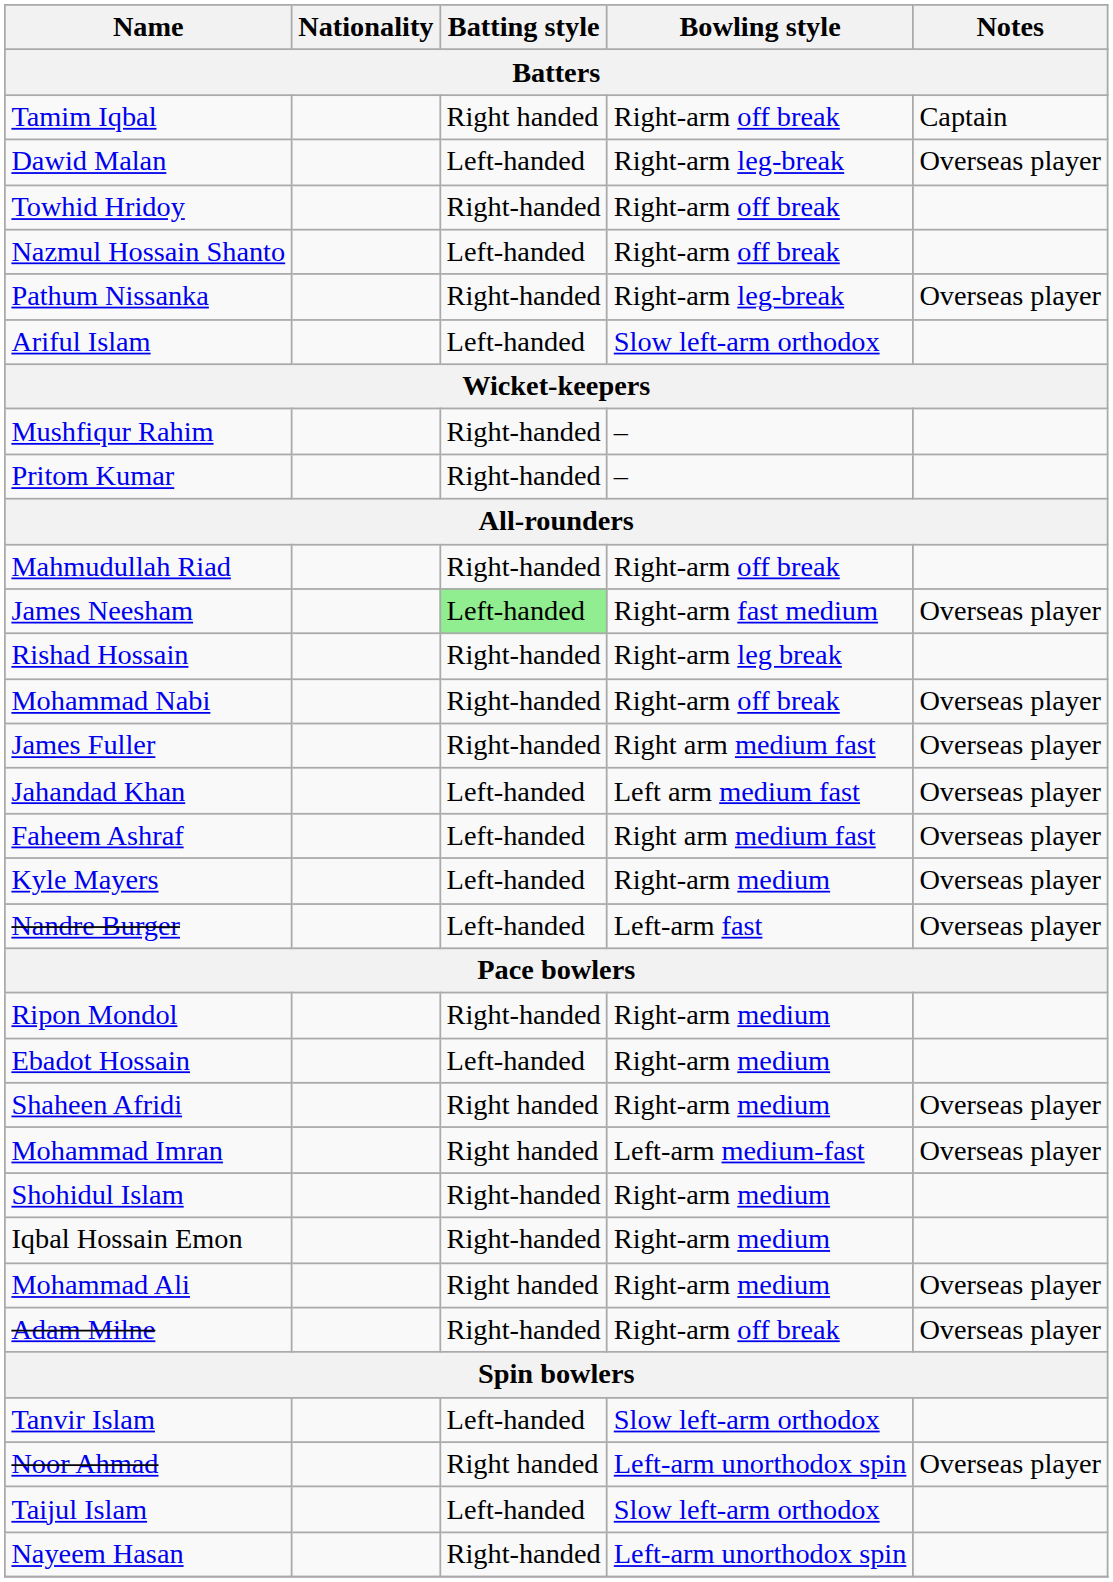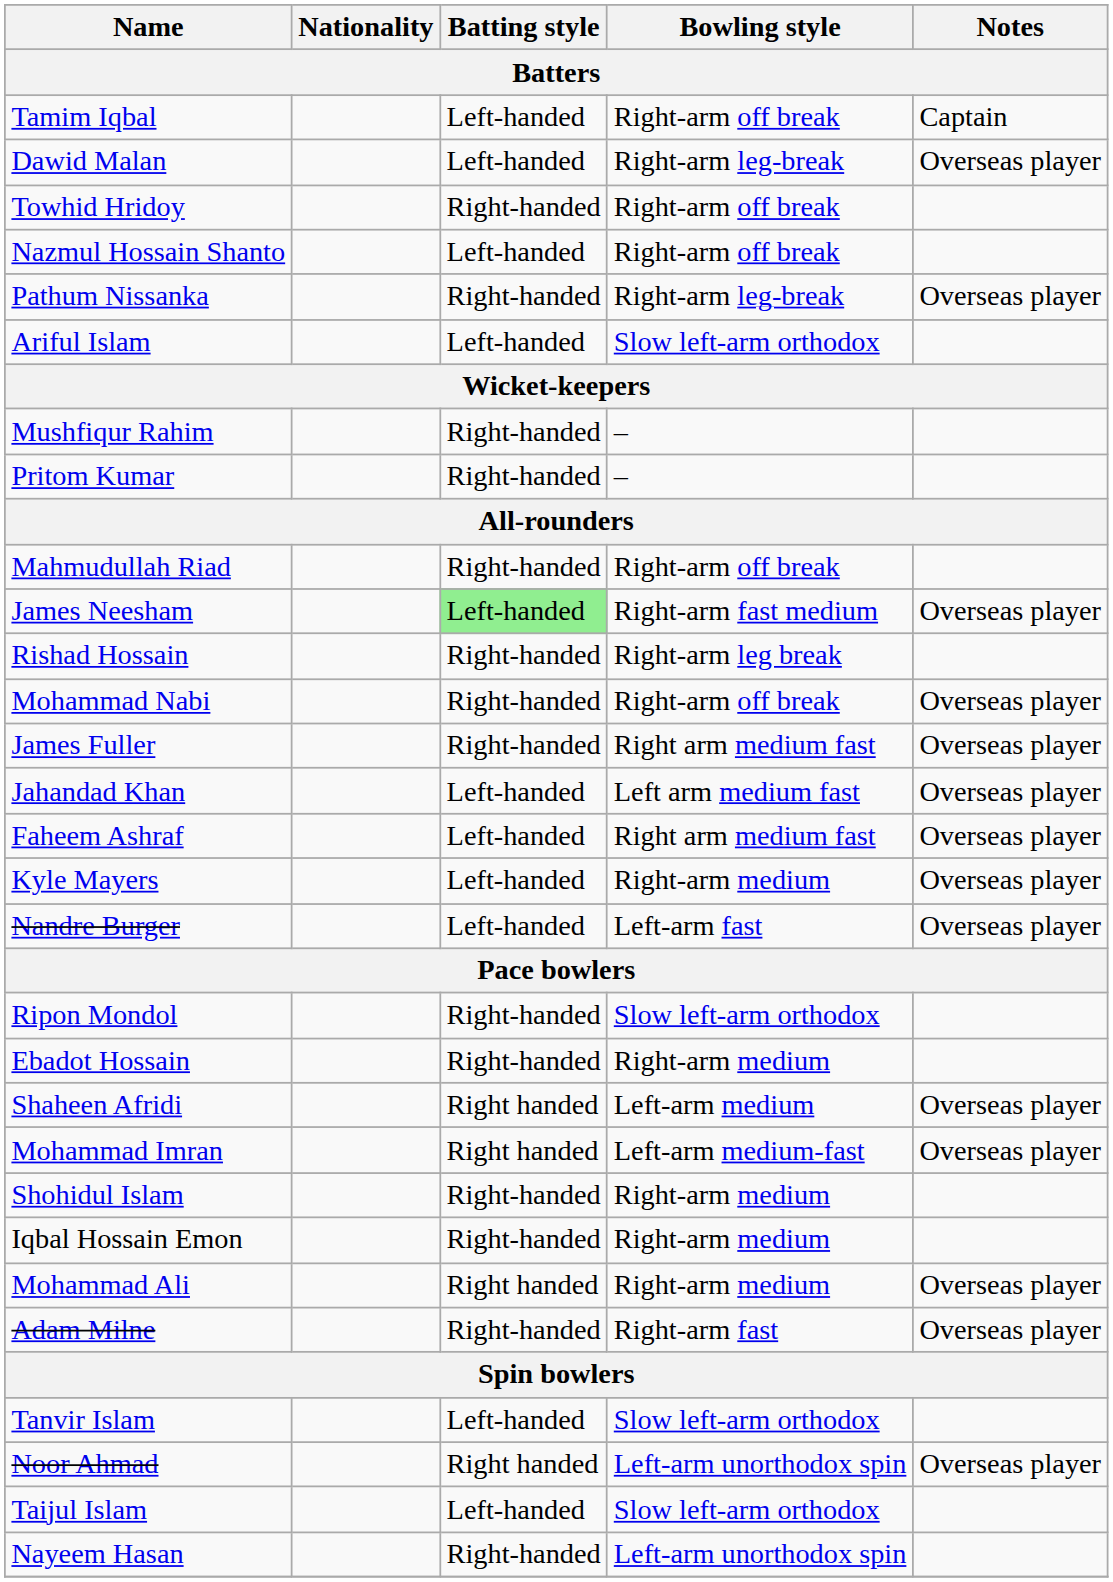 <table class="wikitable">
 <tr>
 <th>Name</th>
 <th>Nationality</th>
 <th>Batting style</th>
 <th>Bowling style</th>
 <th>Notes</th>
 </tr>
 <tr>
 <th colspan="5">Batters</th>
 </tr>
 <tr>
 <td><a href='#'>Tamim Iqbal</a></td>
 <td></td>
-<td>Right handed</td>
+<td>Left-handed</td>
 <td>Right-arm <a href='#'>off break</a></td>
 <td>Captain</td>
 </tr>
 <tr>
 <td><a href='#'>Dawid Malan</a></td>
 <td></td>
 <td>Left-handed</td>
 <td>Right-arm <a href='#'>leg-break</a></td>
 <td>Overseas player</td>
 </tr>
 <tr>
 <td><a href='#'>Towhid Hridoy</a></td>
 <td></td>
 <td>Right-handed</td>
 <td>Right-arm <a href='#'>off break</a></td>
 <td></td>
 </tr>
 <tr>
 <td><a href='#'>Nazmul Hossain Shanto</a></td>
 <td></td>
 <td>Left-handed</td>
 <td>Right-arm <a href='#'>off break</a></td>
 <td></td>
 </tr>
 <tr>
 <td><a href='#'>Pathum Nissanka</a></td>
 <td></td>
 <td>Right-handed</td>
 <td>Right-arm <a href='#'>leg-break</a></td>
 <td>Overseas player</td>
 </tr>
 <tr>
 <td><a href='#'>Ariful Islam</a></td>
 <td></td>
 <td>Left-handed</td>
 <td><a href='#'>Slow left-arm orthodox</a></td>
 <td></td>
 </tr>
 <tr>
 <th colspan="5">Wicket-keepers</th>
 </tr>
 <tr>
 <td><a href='#'>Mushfiqur Rahim</a></td>
 <td></td>
 <td>Right-handed</td>
 <td>–</td>
 <td></td>
 </tr>
 <tr>
 <td><a href='#'>Pritom Kumar</a></td>
 <td></td>
 <td>Right-handed</td>
 <td>–</td>
 <td></td>
 </tr>
 <tr>
 <th colspan="5">All-rounders</th>
 </tr>
 <tr>
 <td><a href='#'>Mahmudullah Riad</a></td>
 <td></td>
 <td>Right-handed</td>
 <td>Right-arm <a href='#'>off break</a></td>
 <td></td>
 </tr>
 <tr>
 <td><a href='#'>James Neesham</a></td>
 <td></td>
 <td style="background: lightgreen;">Left-handed</td>
 <td>Right-arm <a href='#'>fast medium</a></td>
 <td>Overseas player</td>
 </tr>
 <tr>
 <td><a href='#'>Rishad Hossain</a></td>
 <td></td>
 <td>Right-handed</td>
 <td>Right-arm <a href='#'>leg break</a></td>
 <td></td>
 </tr>
 <tr>
 <td><a href='#'>Mohammad Nabi</a></td>
 <td></td>
 <td>Right-handed</td>
 <td>Right-arm <a href='#'>off break</a></td>
 <td>Overseas player</td>
 </tr>
 <tr>
 <td><a href='#'>James Fuller</a></td>
 <td></td>
 <td>Right-handed</td>
 <td>Right arm <a href='#'>medium fast</a></td>
 <td>Overseas player</td>
 </tr>
 <tr>
 <td><a href='#'>Jahandad Khan</a></td>
 <td></td>
 <td>Left-handed</td>
 <td>Left arm <a href='#'>medium fast</a></td>
 <td>Overseas player</td>
 </tr>
 <tr>
 <td><a href='#'>Faheem Ashraf</a></td>
 <td></td>
 <td>Left-handed</td>
 <td>Right arm <a href='#'>medium fast</a></td>
 <td>Overseas player</td>
 </tr>
 <tr>
 <td><a href='#'>Kyle Mayers</a></td>
 <td></td>
 <td>Left-handed</td>
 <td>Right-arm <a href='#'>medium</a></td>
 <td>Overseas player</td>
 </tr>
 <tr>
 <td><s><a href='#'>Nandre Burger</a></s></td>
 <td></td>
 <td>Left-handed</td>
 <td>Left-arm <a href='#'>fast</a></td>
 <td>Overseas player</td>
 </tr>
 <tr>
 <th colspan="5">Pace bowlers</th>
 </tr>
 <tr>
 <td><a href='#'>Ripon Mondol</a></td>
 <td></td>
 <td>Right-handed</td>
-<td>Right-arm <a href='#'>medium</a></td>
+<td><a href='#'>Slow left-arm orthodox</a></td>
 <td></td>
 </tr>
 <tr>
 <td><a href='#'>Ebadot Hossain</a></td>
 <td></td>
-<td>Left-handed</td>
+<td>Right-handed</td>
 <td>Right-arm <a href='#'>medium</a></td>
 <td></td>
 </tr>
 <tr>
 <td><a href='#'>Shaheen Afridi</a></td>
 <td></td>
 <td>Right handed</td>
-<td>Right-arm <a href='#'>medium</a></td>
+<td>Left-arm <a href='#'>medium</a></td>
 <td>Overseas player</td>
 </tr>
 <tr>
 <td><a href='#'>Mohammad Imran</a></td>
 <td></td>
 <td>Right handed</td>
 <td>Left-arm <a href='#'>medium-fast</a></td>
 <td>Overseas player</td>
 </tr>
 <tr>
 <td><a href='#'>Shohidul Islam</a></td>
 <td></td>
 <td>Right-handed</td>
 <td>Right-arm <a href='#'>medium</a></td>
 <td></td>
 </tr>
 <tr>
 <td>Iqbal Hossain Emon</td>
 <td></td>
 <td>Right-handed</td>
 <td>Right-arm <a href='#'>medium</a></td>
 <td></td>
 </tr>
 <tr>
 <td><a href='#'>Mohammad Ali</a></td>
 <td></td>
 <td>Right handed</td>
 <td>Right-arm <a href='#'>medium</a></td>
 <td>Overseas player</td>
 </tr>
 <tr>
 <td><s><a href='#'>Adam Milne</a></s></td>
 <td></td>
 <td>Right-handed</td>
-<td>Right-arm <a href='#'>off break</a></td>
+<td>Right-arm <a href='#'>fast</a></td>
 <td>Overseas player</td>
 </tr>
 <tr>
 <th colspan="5">Spin bowlers</th>
 </tr>
 <tr>
 <td><a href='#'>Tanvir Islam</a></td>
 <td></td>
 <td>Left-handed</td>
 <td><a href='#'>Slow left-arm orthodox</a></td>
 <td></td>
 </tr>
 <tr>
 <td><s><a href='#'>Noor Ahmad</a></s></td>
 <td></td>
 <td>Right handed</td>
 <td><a href='#'>Left-arm unorthodox spin</a></td>
 <td>Overseas player</td>
 </tr>
 <tr>
 <td><a href='#'>Taijul Islam</a></td>
 <td></td>
 <td>Left-handed</td>
 <td><a href='#'>Slow left-arm orthodox</a></td>
 <td></td>
 </tr>
 <tr>
 <td><a href='#'>Nayeem Hasan</a></td>
 <td></td>
 <td>Right-handed</td>
 <td><a href='#'>Left-arm unorthodox spin</a></td>
 <td></td>
 </tr>
 <tr>
 </tr>
 </table>
